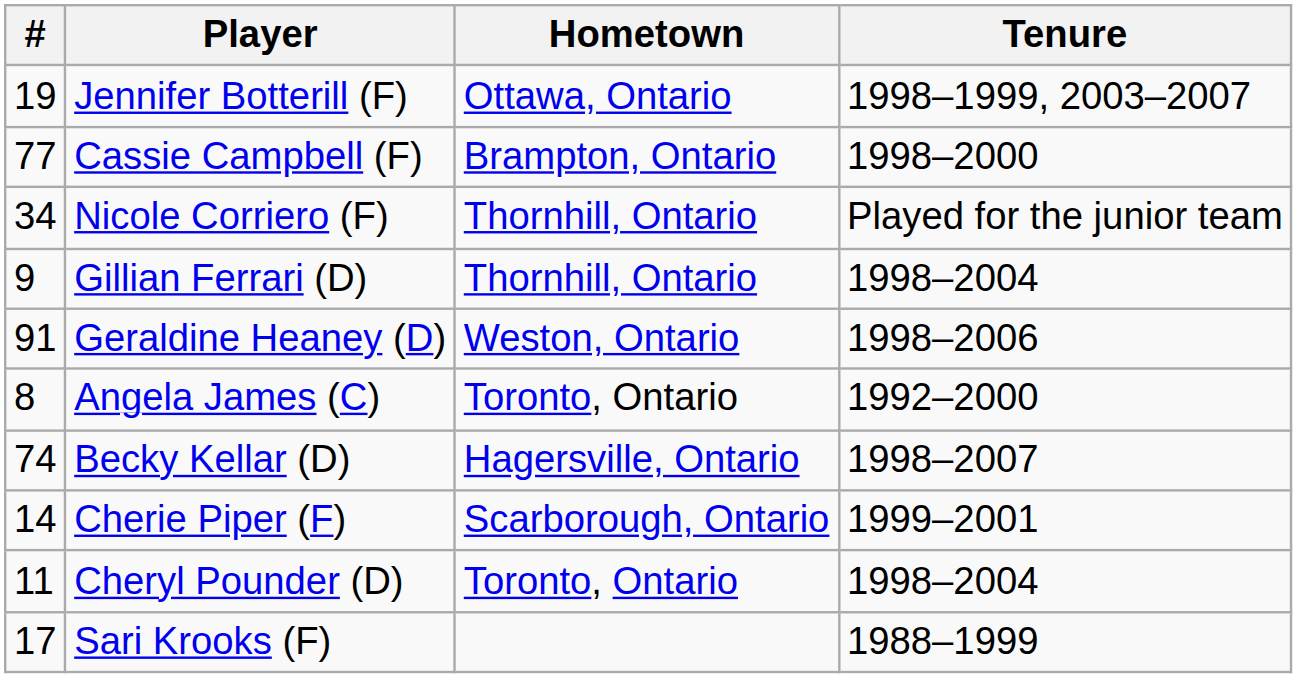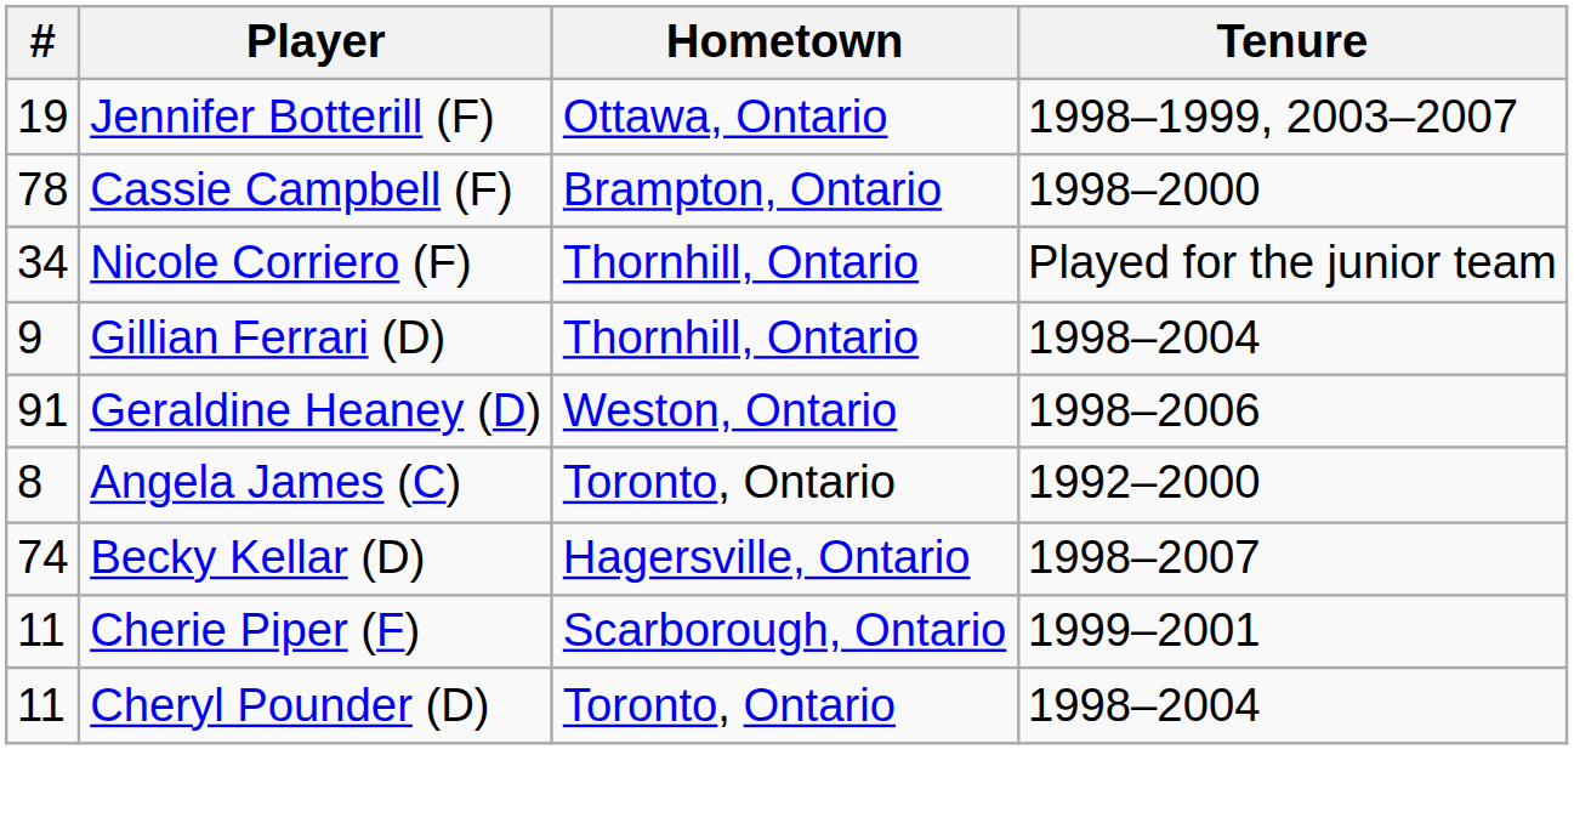 <table class="wikitable">
 <tr>
 <th>#</th>
 <th>Player</th>
 <th>Hometown</th>
 <th>Tenure</th>
 </tr>
 <tr>
 <td>19</td>
 <td> <a href='#'>Jennifer Botterill</a> (F)</td>
 <td><a href='#'>Ottawa, Ontario</a></td>
 <td>1998–1999, 2003–2007</td>
 </tr>
 <tr>
-<td>77</td>
+<td>78</td>
 <td> <a href='#'>Cassie Campbell</a> (F)</td>
 <td><a href='#'>Brampton, Ontario</a></td>
 <td>1998–2000</td>
 </tr>
 <tr>
 <td>34</td>
 <td> <a href='#'>Nicole Corriero</a> (F)</td>
 <td><a href='#'>Thornhill, Ontario</a></td>
 <td>Played for the junior team</td>
 </tr>
 <tr>
 <td>9</td>
 <td> <a href='#'>Gillian Ferrari</a> (D)</td>
 <td><a href='#'>Thornhill, Ontario</a></td>
 <td>1998–2004</td>
 </tr>
 <tr>
 <td>91</td>
 <td> <a href='#'>Geraldine Heaney</a> (<a href='#'>D</a>)</td>
 <td><a href='#'>Weston, Ontario</a></td>
 <td>1998–2006</td>
 </tr>
 <tr>
 <td>8</td>
 <td> <a href='#'>Angela James</a> (<a href='#'>C</a>)</td>
 <td><a href='#'>Toronto</a>, Ontario</td>
 <td>1992–2000</td>
 </tr>
 <tr>
 <td>74</td>
 <td> <a href='#'>Becky Kellar</a> (D)</td>
 <td><a href='#'>Hagersville, Ontario</a></td>
 <td>1998–2007</td>
 </tr>
 <tr>
-<td>14</td>
+<td>11</td>
 <td> <a href='#'>Cherie Piper</a> (<a href='#'>F</a>)</td>
 <td><a href='#'>Scarborough, Ontario</a></td>
 <td>1999–2001</td>
 </tr>
 <tr>
 <td>11</td>
 <td> <a href='#'>Cheryl Pounder</a> (D)</td>
 <td><a href='#'>Toronto</a>, <a href='#'>Ontario</a></td>
 <td>1998–2004</td>
 </tr>
-<tr>
-<td>17</td>
-<td> <a href='#'>Sari Krooks</a> (F)</td>
-<td></td>
-<td>1988–1999</td>
-</tr>
 </table>
